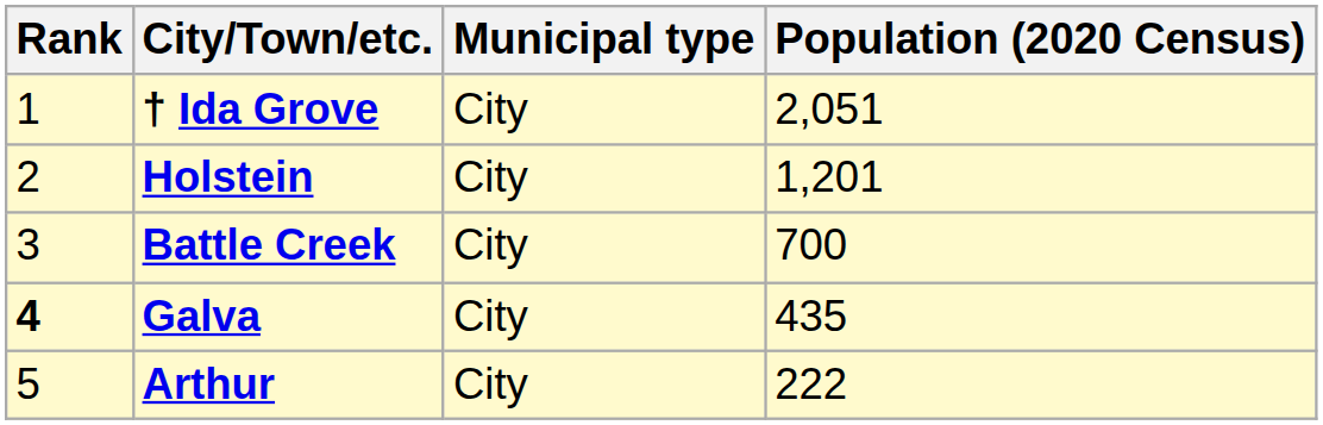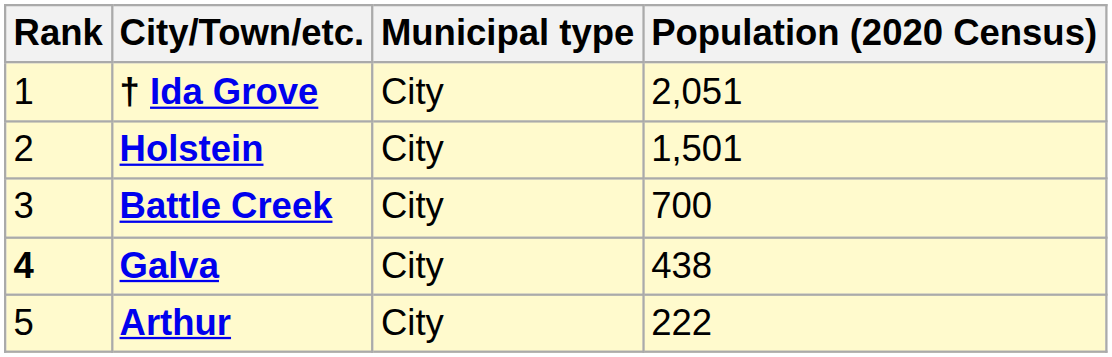 <table class="wikitable sortable">
 <tr>
 <th>Rank</th>
 <th>City/Town/etc.</th>
 <th>Municipal type</th>
 <th>Population (2020 Census)</th>
 </tr>
 <tr style="background-color:#FFFACD;">
 <td>1</td>
 <td><strong>†</strong> <strong><a href='#'>Ida Grove</a></strong></td>
 <td>City</td>
 <td>2,051</td>
 </tr>
 <tr style="background-color:#FFFACD;">
 <td>2</td>
 <td><strong><a href='#'>Holstein</a></strong></td>
 <td>City</td>
-<td>1,201</td>
+<td>1,501</td>
 </tr>
 <tr style="background-color:#FFFACD;">
 <td>3</td>
 <td><strong><a href='#'>Battle Creek</a></strong></td>
 <td>City</td>
 <td>700</td>
 </tr>
 <tr style="background-color:#FFFACD;">
 <td><strong>4</strong></td>
 <td><strong><a href='#'>Galva</a></strong></td>
 <td>City</td>
-<td>435</td>
+<td>438</td>
 </tr>
 <tr style="background-color:#FFFACD;">
 <td>5</td>
 <td><strong><a href='#'>Arthur</a></strong></td>
 <td>City</td>
 <td>222</td>
 </tr>
 </table>
